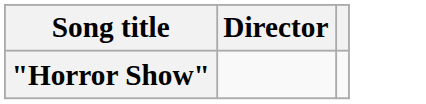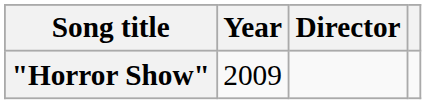 <table class="wikitable plainrowheaders sortable" style="text-align:center">
 <tr>
 <th scope="col">Song title</th>
+<th scope="col">Year</th>
 <th scope="col">Director</th>
 <th scope="col" class="unsortable"></th>
 </tr>
 <tr>
 <th scope="row">"Horror Show"<br></th>
+<td>2009</td>
 <td></td>
 <td></td>
 </tr>
 </table>
